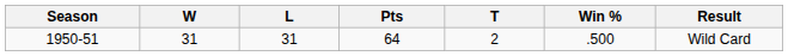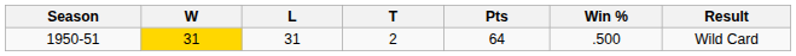 <table class="wikitable">
 <tr>
 <th bgcolor="#DDDDFF" width="3%">Season</th>
 <th bgcolor="#DDDDFF" width="3%">W</th>
 <th bgcolor="#DDDDFF" width="3%">L</th>
+<th bgcolor="#DDDDFF" width="3%">T</th>
 <th bgcolor="#DDDDFF" width="3%">Pts</th>
-<th bgcolor="#DDDDFF" width="3%">T</th>
 <th bgcolor="#DDDDFF" width="3%">Win %</th>
 <th bgcolor="#DDDDFF" width="3%">Result</th>
 </tr>
 <tr>
 <td align=center>1950-51</td>
+<td align=center style="background: gold;">31</td>
 <td align=center>31</td>
-<td align=center>31</td>
+<td align=center>2</td>
 <td align=center>64</td>
-<td align=center>2</td>
 <td align=center>.500</td>
 <td align=center>Wild Card</td>
 </tr>
 </table>
